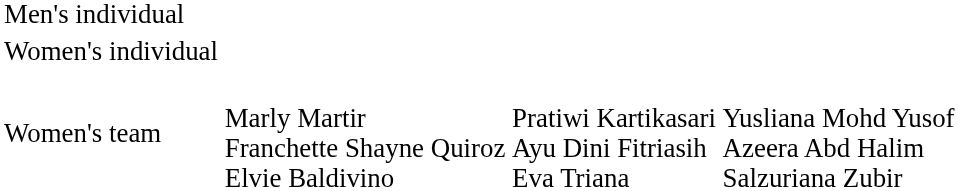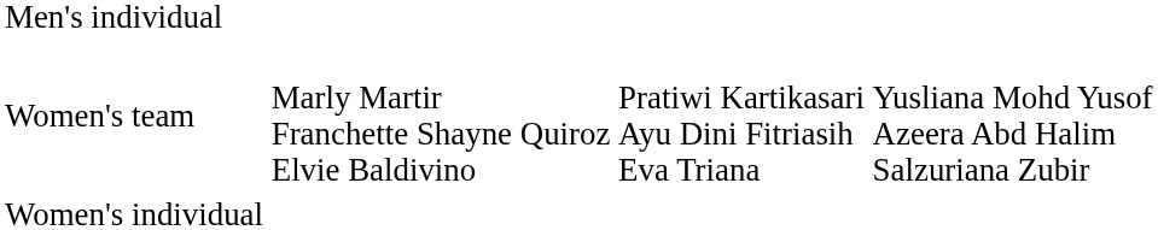 <table>
 <tr>
 <td>Men's individual</td>
-<td></td>
-<td></td>
-<td></td>
-</tr>
-<tr>
-<td>Women's individual</td>
 <td></td>
 <td></td>
 <td></td>
 </tr>
 <tr>
 <td>Women's team</td>
 <td><br>Marly Martir<br>Franchette Shayne Quiroz<br>Elvie Baldivino</td>
 <td><br>Pratiwi Kartikasari<br>Ayu Dini Fitriasih<br>Eva Triana</td>
 <td><br>Yusliana Mohd Yusof<br>Azeera Abd Halim<br>Salzuriana Zubir</td>
 </tr>
+<tr>
+<td>Women's individual</td>
+<td></td>
+<td></td>
+<td></td>
+</tr>
 </table>
